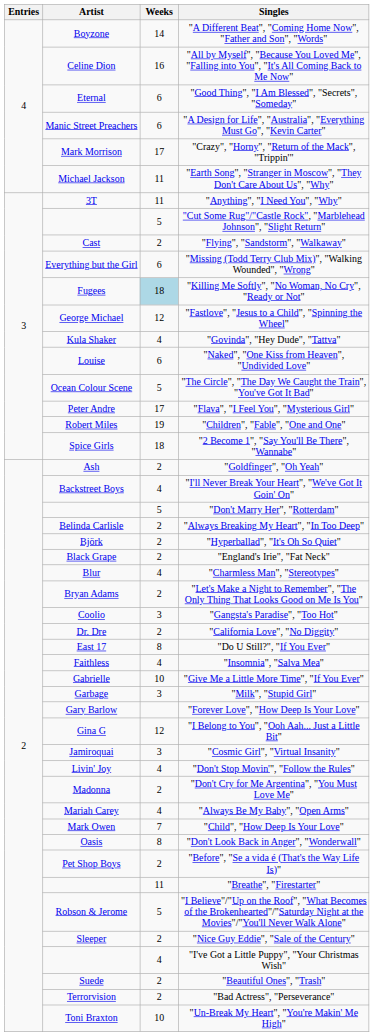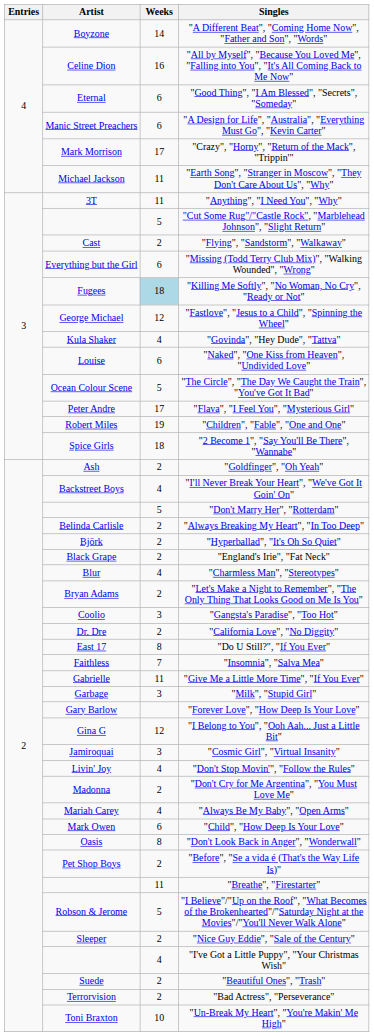 <table class="wikitable sortable" style="text-align: center;">
 <tr>
 <th scope="col" style="width:55px;" data-sort-type="number">Entries</th>
 <th scope="col" style="text-align:center;">Artist</th>
 <th scope="col" style="width:55px;" data-sort-type="number">Weeks</th>
 <th scope="col" style="width:300px;">Singles</th>
 </tr>
 <tr>
 <td rowspan="6">4</td>
 <td><a href='#'>Boyzone</a> </td>
 <td>14</td>
 <td>"<a href='#'>A Different Beat</a>", "<a href='#'>Coming Home Now</a>", "<a href='#'>Father and Son</a>", "<a href='#'>Words</a>"</td>
 </tr>
 <tr>
 <td><a href='#'>Celine Dion</a></td>
 <td>16</td>
 <td>"<a href='#'>All by Myself</a>", "<a href='#'>Because You Loved Me</a>", "<a href='#'>Falling into You</a>", "<a href='#'>It's All Coming Back to Me Now</a>"</td>
 </tr>
 <tr>
 <td><a href='#'>Eternal</a> </td>
 <td>6</td>
 <td>"<a href='#'>Good Thing</a>", "<a href='#'>I Am Blessed</a>", "Secrets", "<a href='#'>Someday</a>"</td>
 </tr>
 <tr>
 <td><a href='#'>Manic Street Preachers</a></td>
 <td>6</td>
 <td>"<a href='#'>A Design for Life</a>", "<a href='#'>Australia</a>", "<a href='#'>Everything Must Go</a>", "<a href='#'>Kevin Carter</a>"</td>
 </tr>
 <tr>
 <td><a href='#'>Mark Morrison</a></td>
 <td>17</td>
 <td>"Crazy", "<a href='#'>Horny</a>", "<a href='#'>Return of the Mack</a>", "Trippin'"</td>
 </tr>
 <tr>
 <td><a href='#'>Michael Jackson</a> </td>
 <td>11</td>
 <td>"<a href='#'>Earth Song</a>", "<a href='#'>Stranger in Moscow</a>", "<a href='#'>They Don't Care About Us</a>", "<a href='#'>Why</a>"</td>
 </tr>
 <tr>
 <td rowspan="12">3</td>
 <td><a href='#'>3T</a></td>
 <td>11</td>
 <td>"<a href='#'>Anything</a>", "<a href='#'>I Need You</a>", "<a href='#'>Why</a>"</td>
 </tr>
 <tr>
 <td></td>
 <td>5</td>
 <td><a href='#'>"Cut Some Rug"/"Castle Rock"</a>, "<a href='#'>Marblehead Johnson</a>", "<a href='#'>Slight Return</a>"</td>
 </tr>
 <tr>
 <td><a href='#'>Cast</a></td>
 <td>2</td>
 <td>"<a href='#'>Flying</a>", "<a href='#'>Sandstorm</a>", "<a href='#'>Walkaway</a>"</td>
 </tr>
 <tr>
 <td><a href='#'>Everything but the Girl</a> </td>
 <td>6</td>
 <td>"<a href='#'>Missing (Todd Terry Club Mix)</a>", "Walking Wounded", "<a href='#'>Wrong</a>"</td>
 </tr>
 <tr>
 <td><a href='#'>Fugees</a></td>
 <td style="background: lightblue;">18</td>
 <td>"<a href='#'>Killing Me Softly</a>", "<a href='#'>No Woman, No Cry</a>", "<a href='#'>Ready or Not</a>"</td>
 </tr>
 <tr>
 <td><a href='#'>George Michael</a></td>
 <td>12</td>
 <td>"<a href='#'>Fastlove</a>", "<a href='#'>Jesus to a Child</a>", "<a href='#'>Spinning the Wheel</a>"</td>
 </tr>
 <tr>
 <td><a href='#'>Kula Shaker</a></td>
 <td>4</td>
 <td>"<a href='#'>Govinda</a>", "Hey Dude", "<a href='#'>Tattva</a>"</td>
 </tr>
 <tr>
 <td><a href='#'>Louise</a></td>
 <td>6</td>
 <td>"<a href='#'>Naked</a>", "<a href='#'>One Kiss from Heaven</a>", "<a href='#'>Undivided Love</a>"</td>
 </tr>
 <tr>
 <td><a href='#'>Ocean Colour Scene</a></td>
 <td>5</td>
 <td>"<a href='#'>The Circle</a>", "<a href='#'>The Day We Caught the Train</a>", "<a href='#'>You've Got It Bad</a>"</td>
 </tr>
 <tr>
 <td><a href='#'>Peter Andre</a></td>
 <td>17</td>
 <td>"<a href='#'>Flava</a>", "<a href='#'>I Feel You</a>", "<a href='#'>Mysterious Girl</a>"</td>
 </tr>
 <tr>
 <td><a href='#'>Robert Miles</a></td>
 <td>19</td>
 <td>"<a href='#'>Children</a>", "<a href='#'>Fable</a>", "<a href='#'>One and One</a>"</td>
 </tr>
 <tr>
 <td><a href='#'>Spice Girls</a></td>
 <td>18</td>
 <td>"<a href='#'>2 Become 1</a>", "<a href='#'>Say You'll Be There</a>", "<a href='#'>Wannabe</a>"</td>
 </tr>
 <tr>
 <td rowspan="30">2</td>
 <td><a href='#'>Ash</a></td>
 <td>2</td>
 <td>"<a href='#'>Goldfinger</a>", "<a href='#'>Oh Yeah</a>"</td>
 </tr>
 <tr>
 <td><a href='#'>Backstreet Boys</a></td>
 <td>4</td>
 <td>"<a href='#'>I'll Never Break Your Heart</a>", "<a href='#'>We've Got It Goin' On</a>"</td>
 </tr>
 <tr>
 <td></td>
 <td>5</td>
 <td>"<a href='#'>Don't Marry Her</a>", "<a href='#'>Rotterdam</a>"</td>
 </tr>
 <tr>
 <td><a href='#'>Belinda Carlisle</a></td>
 <td>2</td>
 <td>"<a href='#'>Always Breaking My Heart</a>", "<a href='#'>In Too Deep</a>"</td>
 </tr>
 <tr>
 <td><a href='#'>Björk</a> </td>
 <td>2</td>
 <td>"<a href='#'>Hyperballad</a>", "<a href='#'>It's Oh So Quiet</a>"</td>
 </tr>
 <tr>
 <td><a href='#'>Black Grape</a></td>
 <td>2</td>
 <td>"England's Irie", "Fat Neck"</td>
 </tr>
 <tr>
 <td><a href='#'>Blur</a></td>
 <td>4</td>
 <td>"<a href='#'>Charmless Man</a>", "<a href='#'>Stereotypes</a>"</td>
 </tr>
 <tr>
 <td><a href='#'>Bryan Adams</a></td>
 <td>2</td>
 <td>"<a href='#'>Let's Make a Night to Remember</a>", "<a href='#'>The Only Thing That Looks Good on Me Is You</a>"</td>
 </tr>
 <tr>
 <td><a href='#'>Coolio</a> </td>
 <td>3</td>
 <td>"<a href='#'>Gangsta's Paradise</a>", "<a href='#'>Too Hot</a>"</td>
 </tr>
 <tr>
 <td><a href='#'>Dr. Dre</a> </td>
 <td>2</td>
 <td>"<a href='#'>California Love</a>", "<a href='#'>No Diggity</a>"</td>
 </tr>
 <tr>
 <td><a href='#'>East 17</a></td>
 <td>8</td>
 <td>"Do U Still?", "<a href='#'>If You Ever</a>"</td>
 </tr>
 <tr>
 <td><a href='#'>Faithless</a></td>
-<td>4</td>
+<td>7</td>
 <td>"<a href='#'>Insomnia</a>", "<a href='#'>Salva Mea</a>"</td>
 </tr>
 <tr>
 <td><a href='#'>Gabrielle</a> </td>
-<td>10</td>
+<td>11</td>
 <td>"<a href='#'>Give Me a Little More Time</a>", "<a href='#'>If You Ever</a>"</td>
 </tr>
 <tr>
 <td><a href='#'>Garbage</a></td>
 <td>3</td>
 <td>"<a href='#'>Milk</a>", "<a href='#'>Stupid Girl</a>"</td>
 </tr>
 <tr>
 <td><a href='#'>Gary Barlow</a> </td>
 <td></td>
 <td>"<a href='#'>Forever Love</a>", "<a href='#'>How Deep Is Your Love</a>"</td>
 </tr>
 <tr>
 <td><a href='#'>Gina G</a></td>
 <td>12</td>
 <td>"<a href='#'>I Belong to You</a>", "<a href='#'>Ooh Aah... Just a Little Bit</a>"</td>
 </tr>
 <tr>
 <td><a href='#'>Jamiroquai</a></td>
 <td>3</td>
 <td>"<a href='#'>Cosmic Girl</a>", "<a href='#'>Virtual Insanity</a>"</td>
 </tr>
 <tr>
 <td><a href='#'>Livin' Joy</a></td>
 <td>4</td>
 <td>"<a href='#'>Don't Stop Movin'</a>", "<a href='#'>Follow the Rules</a>"</td>
 </tr>
 <tr>
 <td><a href='#'>Madonna</a></td>
 <td>2</td>
 <td>"<a href='#'>Don't Cry for Me Argentina</a>", "<a href='#'>You Must Love Me</a>"</td>
 </tr>
 <tr>
 <td><a href='#'>Mariah Carey</a></td>
 <td>4</td>
 <td>"<a href='#'>Always Be My Baby</a>", "<a href='#'>Open Arms</a>"</td>
 </tr>
 <tr>
 <td><a href='#'>Mark Owen</a> </td>
-<td>7</td>
+<td>6</td>
 <td>"<a href='#'>Child</a>", "<a href='#'>How Deep Is Your Love</a>"</td>
 </tr>
 <tr>
 <td><a href='#'>Oasis</a> </td>
 <td>8</td>
 <td>"<a href='#'>Don't Look Back in Anger</a>", "<a href='#'>Wonderwall</a>"</td>
 </tr>
 <tr>
 <td><a href='#'>Pet Shop Boys</a></td>
 <td>2</td>
 <td>"<a href='#'>Before</a>", "<a href='#'>Se a vida é (That's the Way Life Is)</a>"</td>
 </tr>
 <tr>
 <td></td>
 <td>11</td>
 <td>"<a href='#'>Breathe</a>", "<a href='#'>Firestarter</a>"</td>
 </tr>
 <tr>
 <td><a href='#'>Robson & Jerome</a> </td>
 <td>5</td>
 <td>"<a href='#'>I Believe</a>"/"<a href='#'>Up on the Roof</a>", "<a href='#'>What Becomes of the Brokenhearted</a>"/"<a href='#'>Saturday Night at the Movies</a>"/"<a href='#'>You'll Never Walk Alone</a>"</td>
 </tr>
 <tr>
 <td><a href='#'>Sleeper</a></td>
 <td>2</td>
 <td>"<a href='#'>Nice Guy Eddie</a>", "<a href='#'>Sale of the Century</a>"</td>
 </tr>
 <tr>
 <td></td>
 <td>4</td>
 <td>"I've Got a Little Puppy", "Your Christmas Wish"</td>
 </tr>
 <tr>
 <td><a href='#'>Suede</a></td>
 <td>2</td>
 <td>"<a href='#'>Beautiful Ones</a>", "<a href='#'>Trash</a>"</td>
 </tr>
 <tr>
 <td><a href='#'>Terrorvision</a></td>
 <td>2</td>
 <td>"Bad Actress", "Perseverance"</td>
 </tr>
 <tr>
 <td><a href='#'>Toni Braxton</a></td>
 <td>10</td>
 <td>"<a href='#'>Un-Break My Heart</a>", "<a href='#'>You're Makin' Me High</a>"</td>
 </tr>
 </table>
